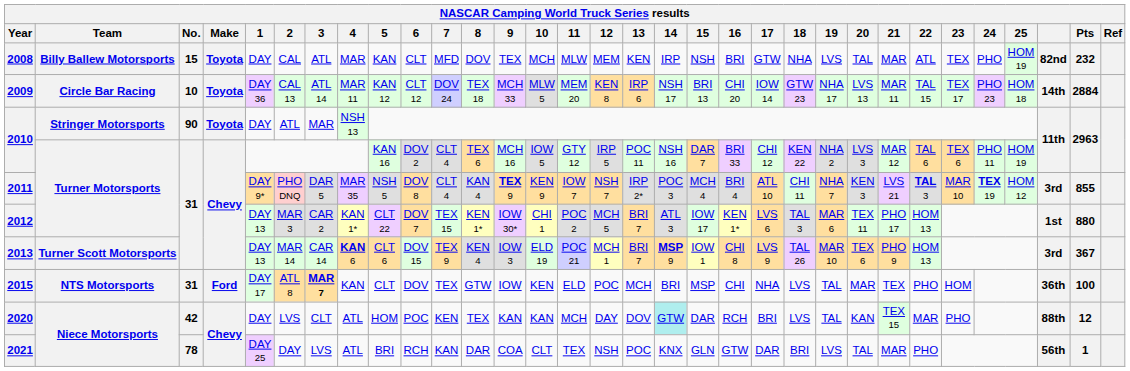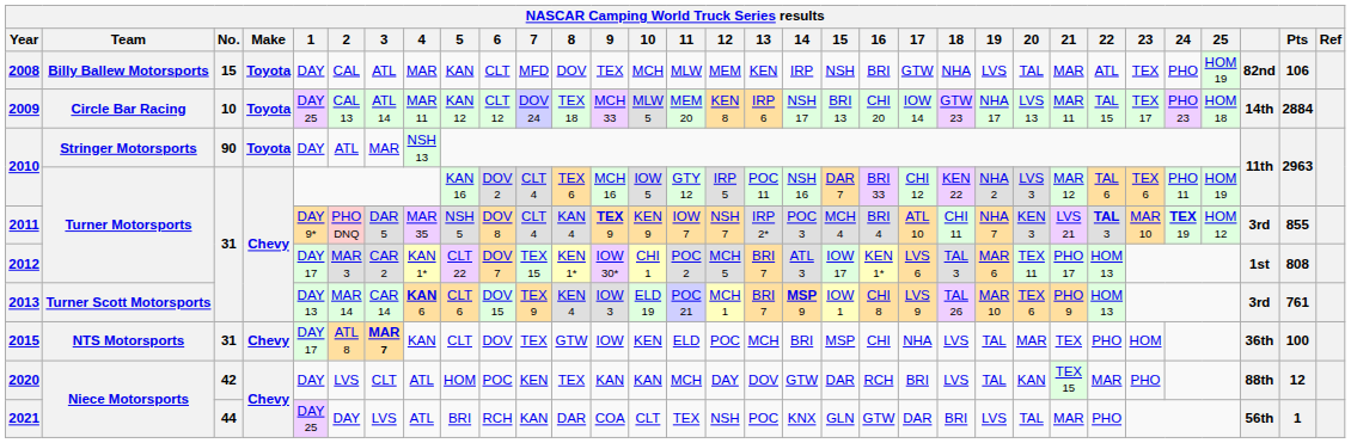 <table class="wikitable" style="text-align:center; font-size:75%">
 <tr>
 <th colspan=45><a href='#'>NASCAR Camping World Truck Series</a> results</th>
 </tr>
 <tr>
 <th>Year</th>
 <th>Team</th>
 <th>No.</th>
 <th>Make</th>
 <th>1</th>
 <th>2</th>
 <th>3</th>
 <th>4</th>
 <th>5</th>
 <th>6</th>
 <th>7</th>
 <th>8</th>
 <th>9</th>
 <th>10</th>
 <th>11</th>
 <th>12</th>
 <th>13</th>
 <th>14</th>
 <th>15</th>
 <th>16</th>
 <th>17</th>
 <th>18</th>
 <th>19</th>
 <th>20</th>
 <th>21</th>
 <th>22</th>
 <th>23</th>
 <th>24</th>
 <th>25</th>
 <th></th>
 <th>Pts</th>
 <th>Ref</th>
 </tr>
 <tr>
 <th><a href='#'>2008</a></th>
 <th><a href='#'>Billy Ballew Motorsports</a></th>
 <th>15</th>
 <th><a href='#'>Toyota</a></th>
 <td><a href='#'>DAY</a></td>
 <td><a href='#'>CAL</a></td>
 <td><a href='#'>ATL</a></td>
 <td><a href='#'>MAR</a></td>
 <td><a href='#'>KAN</a></td>
 <td><a href='#'>CLT</a></td>
 <td><a href='#'>MFD</a></td>
 <td><a href='#'>DOV</a></td>
 <td><a href='#'>TEX</a></td>
 <td><a href='#'>MCH</a></td>
 <td><a href='#'>MLW</a></td>
 <td><a href='#'>MEM</a></td>
 <td><a href='#'>KEN</a></td>
 <td><a href='#'>IRP</a></td>
 <td><a href='#'>NSH</a></td>
 <td><a href='#'>BRI</a></td>
 <td><a href='#'>GTW</a></td>
 <td><a href='#'>NHA</a></td>
 <td><a href='#'>LVS</a></td>
 <td><a href='#'>TAL</a></td>
 <td><a href='#'>MAR</a></td>
 <td><a href='#'>ATL</a></td>
 <td><a href='#'>TEX</a></td>
 <td><a href='#'>PHO</a></td>
 <td style="background:#DFFFDF;"><a href='#'>HOM</a><br><small>19</small></td>
 <th>82nd</th>
-<th>232</th>
+<th>106</th>
 <th></th>
 </tr>
 <tr>
 <th><a href='#'>2009</a></th>
 <th><a href='#'>Circle Bar Racing</a></th>
 <th>10</th>
 <th><a href='#'>Toyota</a></th>
-<td style="background:#EFCFFF;"><a href='#'>DAY</a><br><small>36</small></td>
+<td style="background:#EFCFFF;"><a href='#'>DAY</a><br><small>25</small></td>
 <td style="background:#DFFFDF;"><a href='#'>CAL</a><br><small>13</small></td>
 <td style="background:#DFFFDF;"><a href='#'>ATL</a><br><small>14</small></td>
 <td style="background:#DFFFDF;"><a href='#'>MAR</a><br><small>11</small></td>
 <td style="background:#DFFFDF;"><a href='#'>KAN</a><br><small>12</small></td>
 <td style="background:#DFFFDF;"><a href='#'>CLT</a><br><small>12</small></td>
 <td style="background:#CFCFFF;"><a href='#'>DOV</a><br><small>24</small></td>
 <td style="background:#DFFFDF;"><a href='#'>TEX</a><br><small>18</small></td>
 <td style="background:#EFCFFF;"><a href='#'>MCH</a><br><small>33</small></td>
 <td style="background:#DFDFDF;"><a href='#'>MLW</a><br><small>5</small></td>
 <td style="background:#DFFFDF;"><a href='#'>MEM</a><br><small>20</small></td>
 <td style="background:#FFDF9F;"><a href='#'>KEN</a><br><small>8</small></td>
 <td style="background:#FFDF9F;"><a href='#'>IRP</a><br><small>6</small></td>
 <td style="background:#DFFFDF;"><a href='#'>NSH</a><br><small>17</small></td>
 <td style="background:#DFFFDF;"><a href='#'>BRI</a><br><small>13</small></td>
 <td style="background:#DFFFDF;"><a href='#'>CHI</a><br><small>20</small></td>
 <td style="background:#DFFFDF;"><a href='#'>IOW</a><br><small>14</small></td>
 <td style="background:#EFCFFF;"><a href='#'>GTW</a><br><small>23</small></td>
 <td style="background:#DFFFDF;"><a href='#'>NHA</a><br><small>17</small></td>
 <td style="background:#DFFFDF;"><a href='#'>LVS</a><br><small>13</small></td>
 <td style="background:#DFFFDF;"><a href='#'>MAR</a><br><small>11</small></td>
 <td style="background:#DFFFDF;"><a href='#'>TAL</a><br><small>15</small></td>
 <td style="background:#DFFFDF;"><a href='#'>TEX</a><br><small>17</small></td>
 <td style="background:#EFCFFF;"><a href='#'>PHO</a><br><small>23</small></td>
 <td style="background:#DFFFDF;"><a href='#'>HOM</a><br><small>18</small></td>
 <th>14th</th>
 <th>2884</th>
 <th></th>
 </tr>
 <tr>
 <th rowspan=2><a href='#'>2010</a></th>
 <th><a href='#'>Stringer Motorsports</a></th>
 <th>90</th>
 <th><a href='#'>Toyota</a></th>
 <td><a href='#'>DAY</a></td>
 <td><a href='#'>ATL</a></td>
 <td><a href='#'>MAR</a></td>
 <td style="background:#DFFFDF;"><a href='#'>NSH</a><br><small>13</small></td>
 <td colspan=21></td>
 <th rowspan=2>11th</th>
 <th rowspan=2>2963</th>
 <th rowspan=2></th>
 </tr>
 <tr>
 <th rowspan=3><a href='#'>Turner Motorsports</a></th>
 <th rowspan=4>31</th>
 <th rowspan=4><a href='#'>Chevy</a></th>
 <td colspan=4></td>
 <td style="background:#DFFFDF;"><a href='#'>KAN</a><br><small>16</small></td>
 <td style="background:#DFDFDF;"><a href='#'>DOV</a><br><small>2</small></td>
 <td style="background:#DFDFDF;"><a href='#'>CLT</a><br><small>4</small></td>
 <td style="background:#FFDF9F;"><a href='#'>TEX</a><br><small>6</small></td>
 <td style="background:#DFFFDF;"><a href='#'>MCH</a><br><small>16</small></td>
 <td style="background:#DFDFDF;"><a href='#'>IOW</a><br><small>5</small></td>
 <td style="background:#DFFFDF;"><a href='#'>GTY</a><br><small>12</small></td>
 <td style="background:#DFDFDF;"><a href='#'>IRP</a><br><small>5</small></td>
 <td style="background:#DFFFDF;"><a href='#'>POC</a><br><small>11</small></td>
 <td style="background:#DFFFDF;"><a href='#'>NSH</a><br><small>16</small></td>
 <td style="background:#FFDF9F;"><a href='#'>DAR</a><br><small>7</small></td>
 <td style="background:#EFCFFF;"><a href='#'>BRI</a><br><small>33</small></td>
 <td style="background:#DFFFDF;"><a href='#'>CHI</a><br><small>12</small></td>
 <td style="background:#EFCFFF;"><a href='#'>KEN</a><br><small>22</small></td>
 <td style="background:#DFDFDF;"><a href='#'>NHA</a><br><small>2</small></td>
 <td style="background:#DFDFDF;"><a href='#'>LVS</a><br><small>3</small></td>
 <td style="background:#DFFFDF;"><a href='#'>MAR</a><br><small>12</small></td>
 <td style="background:#FFDF9F;"><a href='#'>TAL</a><br><small>6</small></td>
 <td style="background:#FFDF9F;"><a href='#'>TEX</a><br><small>6</small></td>
 <td style="background:#DFFFDF;"><a href='#'>PHO</a><br><small>11</small></td>
 <td style="background:#DFFFDF;"><a href='#'>HOM</a><br><small>19</small></td>
 </tr>
 <tr>
 <th><a href='#'>2011</a></th>
 <td style="background:#FFDF9F;"><a href='#'>DAY</a><br><small>9*</small></td>
 <td style="background:#FFCFCF;"><a href='#'>PHO</a><br><small>DNQ</small></td>
 <td style="background:#DFDFDF;"><a href='#'>DAR</a><br><small>5</small></td>
 <td style="background:#EFCFFF;"><a href='#'>MAR</a><br><small>35</small></td>
 <td style="background:#DFDFDF;"><a href='#'>NSH</a><br><small>5</small></td>
 <td style="background:#FFDF9F;"><a href='#'>DOV</a><br><small>8</small></td>
 <td style="background:#DFDFDF;"><a href='#'>CLT</a><br><small>4</small></td>
 <td style="background:#DFDFDF;"><a href='#'>KAN</a><br><small>4</small></td>
 <td style="background:#FFDF9F;"><strong><a href='#'>TEX</a></strong><br><small>9</small></td>
 <td style="background:#FFDF9F;"><a href='#'>KEN</a><br><small>9</small></td>
 <td style="background:#FFDF9F;"><a href='#'>IOW</a><br><small>7</small></td>
 <td style="background:#FFDF9F;"><a href='#'>NSH</a><br><small>7</small></td>
 <td style="background:#DFDFDF;"><a href='#'>IRP</a><br><small>2*</small></td>
 <td style="background:#DFDFDF;"><a href='#'>POC</a><br><small>3</small></td>
 <td style="background:#DFDFDF;"><a href='#'>MCH</a><br><small>4</small></td>
 <td style="background:#DFDFDF;"><a href='#'>BRI</a><br><small>4</small></td>
 <td style="background:#FFDF9F;"><a href='#'>ATL</a><br><small>10</small></td>
 <td style="background:#DFFFDF;"><a href='#'>CHI</a><br><small>11</small></td>
 <td style="background:#FFDF9F;"><a href='#'>NHA</a><br><small>7</small></td>
 <td style="background:#DFDFDF;"><a href='#'>KEN</a><br><small>3</small></td>
 <td style="background:#EFCFFF;"><a href='#'>LVS</a><br><small>21</small></td>
 <td style="background:#DFDFDF;"><strong><a href='#'>TAL</a></strong><br><small>3</small></td>
 <td style="background:#FFDF9F;"><a href='#'>MAR</a><br><small>10</small></td>
 <td style="background:#DFFFDF;"><strong><a href='#'>TEX</a></strong><br><small>19</small></td>
 <td style="background:#DFFFDF;"><a href='#'>HOM</a><br><small>12</small></td>
 <th>3rd</th>
 <th>855</th>
 <th></th>
 </tr>
 <tr>
 <th><a href='#'>2012</a></th>
-<td style="background:#DFFFDF;"><a href='#'>DAY</a><br><small>13</small></td>
+<td style="background:#DFFFDF;"><a href='#'>DAY</a><br><small>17</small></td>
 <td style="background:#DFDFDF;"><a href='#'>MAR</a><br><small>3</small></td>
 <td style="background:#DFDFDF;"><a href='#'>CAR</a><br><small>2</small></td>
 <td style="background:#FFFFBF;"><a href='#'>KAN</a><br><small>1*</small></td>
 <td style="background:#EFCFFF;"><a href='#'>CLT</a><br><small>22</small></td>
 <td style="background:#FFDF9F;"><a href='#'>DOV</a><br><small>7</small></td>
 <td style="background:#DFFFDF;"><a href='#'>TEX</a><br><small>15</small></td>
 <td style="background:#FFFFBF;"><a href='#'>KEN</a><br><small>1*</small></td>
 <td style="background:#EFCFFF;"><a href='#'>IOW</a><br><small>30*</small></td>
 <td style="background:#FFFFBF;"><a href='#'>CHI</a><br><small>1</small></td>
 <td style="background:#DFDFDF;"><a href='#'>POC</a><br><small>2</small></td>
 <td style="background:#DFDFDF;"><a href='#'>MCH</a><br><small>5</small></td>
 <td style="background:#FFDF9F;"><a href='#'>BRI</a><br><small>7</small></td>
 <td style="background:#DFDFDF;"><a href='#'>ATL</a><br><small>3</small></td>
 <td style="background:#DFFFDF;"><a href='#'>IOW</a><br><small>17</small></td>
 <td style="background:#FFFFBF;"><a href='#'>KEN</a><br><small>1*</small></td>
 <td style="background:#FFDF9F;"><a href='#'>LVS</a><br><small>6</small></td>
 <td style="background:#DFDFDF;"><a href='#'>TAL</a><br><small>3</small></td>
 <td style="background:#FFDF9F;"><a href='#'>MAR</a><br><small>6</small></td>
 <td style="background:#DFFFDF;"><a href='#'>TEX</a><br><small>11</small></td>
 <td style="background:#DFFFDF;"><a href='#'>PHO</a><br><small>17</small></td>
 <td style="background:#DFFFDF;"><a href='#'>HOM</a><br><small>13</small></td>
 <td colspan=3></td>
 <th>1st</th>
-<th>880</th>
+<th>808</th>
 <th></th>
 </tr>
 <tr>
 <th><a href='#'>2013</a></th>
 <th><a href='#'>Turner Scott Motorsports</a></th>
 <td style="background:#DFFFDF;"><a href='#'>DAY</a><br><small>13</small></td>
 <td style="background:#DFFFDF;"><a href='#'>MAR</a><br><small>14</small></td>
 <td style="background:#DFFFDF;"><a href='#'>CAR</a><br><small>14</small></td>
 <td style="background:#FFDF9F;"><strong><a href='#'>KAN</a></strong><br><small>6</small></td>
 <td style="background:#FFDF9F;"><a href='#'>CLT</a><br><small>6</small></td>
 <td style="background:#DFFFDF;"><a href='#'>DOV</a><br><small>15</small></td>
 <td style="background:#FFDF9F;"><a href='#'>TEX</a><br><small>9</small></td>
 <td style="background:#DFDFDF;"><a href='#'>KEN</a><br><small>4</small></td>
 <td style="background:#DFDFDF;"><a href='#'>IOW</a><br><small>3</small></td>
 <td style="background:#DFFFDF;"><a href='#'>ELD</a><br><small>19</small></td>
 <td style="background:#CFCFFF;"><a href='#'>POC</a><br><small>21</small></td>
 <td style="background:#FFFFBF;"><a href='#'>MCH</a><br><small>1</small></td>
 <td style="background:#FFDF9F;"><a href='#'>BRI</a><br><small>7</small></td>
 <td style="background:#FFDF9F;"><strong><a href='#'>MSP</a></strong><br><small>9</small></td>
 <td style="background:#FFFFBF;"><a href='#'>IOW</a><br><small>1</small></td>
 <td style="background:#FFDF9F;"><a href='#'>CHI</a><br><small>8</small></td>
 <td style="background:#FFDF9F;"><a href='#'>LVS</a><br><small>9</small></td>
 <td style="background:#EFCFFF;"><a href='#'>TAL</a><br><small>26</small></td>
 <td style="background:#FFDF9F;"><a href='#'>MAR</a><br><small>10</small></td>
 <td style="background:#FFDF9F;"><a href='#'>TEX</a><br><small>6</small></td>
 <td style="background:#FFDF9F;"><a href='#'>PHO</a><br><small>9</small></td>
 <td style="background:#DFFFDF;"><a href='#'>HOM</a><br><small>13</small></td>
 <td colspan=3></td>
 <th>3rd</th>
-<th>367</th>
+<th>761</th>
 <th></th>
 </tr>
 <tr>
 <th><a href='#'>2015</a></th>
 <th><a href='#'>NTS Motorsports</a></th>
 <th>31</th>
-<th><a href='#'>Ford</a></th>
+<th><a href='#'>Chevy</a></th>
 <td style="background:#DFFFDF;"><a href='#'>DAY</a><br><small>17</small></td>
 <td style="background:#FFDF9F;"><a href='#'>ATL</a><br><small>8</small></td>
 <td style="background:#FFDF9F;"><strong><a href='#'>MAR</a><br><small>7</small></strong></td>
 <td><a href='#'>KAN</a></td>
 <td><a href='#'>CLT</a></td>
 <td><a href='#'>DOV</a></td>
 <td><a href='#'>TEX</a></td>
 <td><a href='#'>GTW</a></td>
 <td><a href='#'>IOW</a></td>
 <td><a href='#'>KEN</a></td>
 <td><a href='#'>ELD</a></td>
 <td><a href='#'>POC</a></td>
 <td><a href='#'>MCH</a></td>
 <td><a href='#'>BRI</a></td>
 <td><a href='#'>MSP</a></td>
 <td><a href='#'>CHI</a></td>
 <td><a href='#'>NHA</a></td>
 <td><a href='#'>LVS</a></td>
 <td><a href='#'>TAL</a></td>
 <td><a href='#'>MAR</a></td>
 <td><a href='#'>TEX</a></td>
 <td><a href='#'>PHO</a></td>
 <td><a href='#'>HOM</a></td>
 <td colspan=2></td>
 <th>36th</th>
 <th>100</th>
 <th></th>
 </tr>
 <tr>
 <th><a href='#'>2020</a></th>
 <th rowspan=2><a href='#'>Niece Motorsports</a></th>
 <th>42</th>
 <th rowspan=2><a href='#'>Chevy</a></th>
 <td><a href='#'>DAY</a></td>
 <td><a href='#'>LVS</a></td>
 <td><a href='#'>CLT</a></td>
 <td><a href='#'>ATL</a></td>
 <td><a href='#'>HOM</a></td>
 <td><a href='#'>POC</a></td>
 <td><a href='#'>KEN</a></td>
 <td><a href='#'>TEX</a></td>
 <td><a href='#'>KAN</a></td>
 <td><a href='#'>KAN</a></td>
 <td><a href='#'>MCH</a></td>
 <td><a href='#'>DAY</a></td>
 <td><a href='#'>DOV</a></td>
-<td style="background: paleturquoise;"><a href='#'>GTW</a></td>
+<td><a href='#'>GTW</a></td>
 <td><a href='#'>DAR</a></td>
 <td><a href='#'>RCH</a></td>
 <td><a href='#'>BRI</a></td>
 <td><a href='#'>LVS</a></td>
 <td><a href='#'>TAL</a></td>
 <td><a href='#'>KAN</a></td>
 <td style="background:#DFFFDF;"><a href='#'>TEX</a><br><small>15</small></td>
 <td><a href='#'>MAR</a></td>
 <td><a href='#'>PHO</a></td>
 <td colspan=2></td>
 <th>88th</th>
 <th>12</th>
 <th></th>
 </tr>
 <tr>
 <th><a href='#'>2021</a></th>
-<th>78</th>
+<th>44</th>
 <td style="background:#EFCFFF;"><a href='#'>DAY</a><br><small>25</small></td>
 <td><a href='#'>DAY</a></td>
 <td><a href='#'>LVS</a></td>
 <td><a href='#'>ATL</a></td>
 <td><a href='#'>BRI</a></td>
 <td><a href='#'>RCH</a></td>
 <td><a href='#'>KAN</a></td>
 <td><a href='#'>DAR</a></td>
 <td><a href='#'>COA</a></td>
 <td><a href='#'>CLT</a></td>
 <td><a href='#'>TEX</a></td>
 <td><a href='#'>NSH</a></td>
 <td><a href='#'>POC</a></td>
 <td><a href='#'>KNX</a></td>
 <td><a href='#'>GLN</a></td>
 <td><a href='#'>GTW</a></td>
 <td><a href='#'>DAR</a></td>
 <td><a href='#'>BRI</a></td>
 <td><a href='#'>LVS</a></td>
 <td><a href='#'>TAL</a></td>
 <td><a href='#'>MAR</a></td>
 <td><a href='#'>PHO</a></td>
 <td colspan=3></td>
 <th>56th</th>
 <th>1</th>
 <th></th>
 </tr>
 </table>
